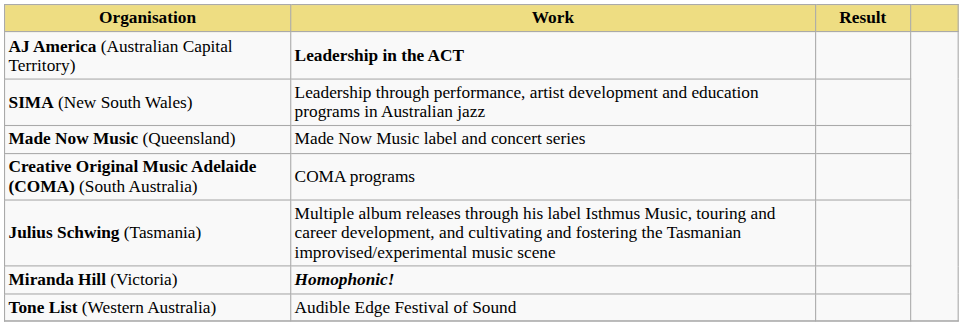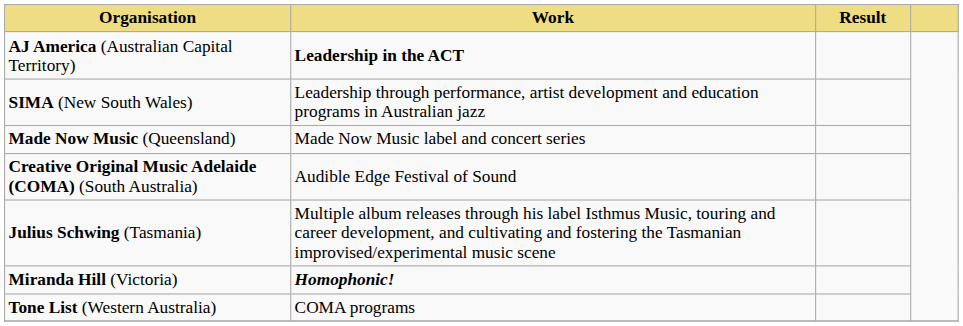 <table class="wikitable" width="100%">
 <tr>
 <th style="width:30%;background:#EEDD82;">Organisation</th>
 <th style="width:55%;background:#EEDD82;">Work</th>
 <th style="width:10%;background:#EEDD82;">Result</th>
 <th style="width:5%;background:#EEDD82;"></th>
 </tr>
 <tr>
 <td><strong>AJ America</strong> (Australian Capital Territory)</td>
 <td><strong>Leadership in the ACT</strong></td>
 <td></td>
 <td rowspan="7"></td>
 </tr>
 <tr>
 <td><strong>SIMA</strong> (New South Wales)</td>
 <td>Leadership through performance, artist development and education programs in Australian jazz</td>
 <td></td>
 </tr>
 <tr>
 <td><strong>Made Now Music</strong> (Queensland)</td>
 <td>Made Now Music label and concert series</td>
 <td></td>
 </tr>
 <tr>
 <td><strong>Creative Original Music Adelaide (COMA)</strong> (South Australia)</td>
-<td>COMA programs</td>
+<td>Audible Edge Festival of Sound</td>
 <td></td>
 </tr>
 <tr>
 <td><strong>Julius Schwing</strong> (Tasmania)</td>
 <td>Multiple album releases through his label Isthmus Music, touring and career development, and cultivating and fostering the Tasmanian improvised/experimental music scene</td>
 <td></td>
 </tr>
 <tr>
 <td><strong>Miranda Hill</strong> (Victoria)</td>
 <td><strong><em>Homophonic!</em></strong></td>
 <td></td>
 </tr>
 <tr>
 <td><strong>Tone List</strong> (Western Australia)</td>
-<td>Audible Edge Festival of Sound</td>
+<td>COMA programs</td>
 <td></td>
 </tr>
 <tr>
 </tr>
 </table>
